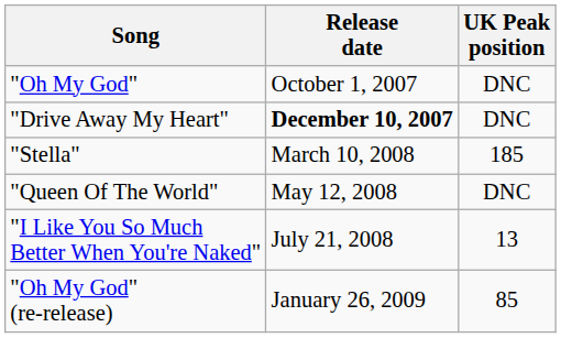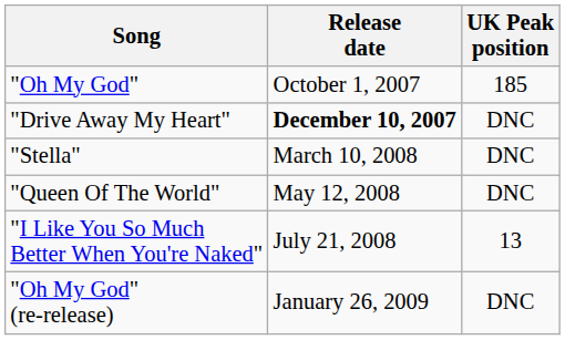 <table class="wikitable sortable">
 <tr>
 <th>Song</th>
 <th>Release<br>date</th>
 <th>UK Peak<br>position</th>
 </tr>
 <tr>
 <td>"<a href='#'>Oh My God</a>"</td>
 <td>October 1, 2007</td>
-<td style="text-align:center;">DNC</td>
+<td style="text-align:center;">185</td>
 </tr>
 <tr>
 <td>"Drive Away My Heart"</td>
 <td><strong>December 10, 2007</strong></td>
 <td style="text-align:center;">DNC</td>
 </tr>
 <tr>
 <td>"Stella"</td>
 <td>March 10, 2008</td>
-<td style="text-align:center;">185</td>
+<td style="text-align:center;">DNC</td>
 </tr>
 <tr>
 <td>"Queen Of The World"</td>
 <td>May 12, 2008</td>
 <td style="text-align:center;">DNC</td>
 </tr>
 <tr>
 <td>"<a href='#'>I Like You So Much<br>Better When You're Naked</a>"</td>
 <td>July 21, 2008</td>
 <td style="text-align:center;">13</td>
 </tr>
 <tr>
 <td>"<a href='#'>Oh My God</a>" <br> (re-release)</td>
 <td>January 26, 2009</td>
-<td style="text-align:center;">85</td>
+<td style="text-align:center;">DNC</td>
 </tr>
 </table>
